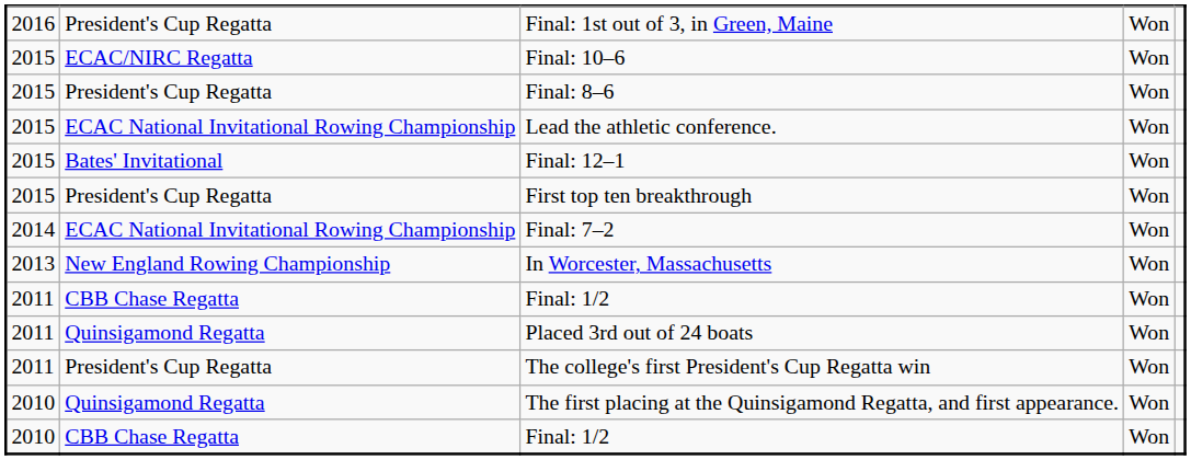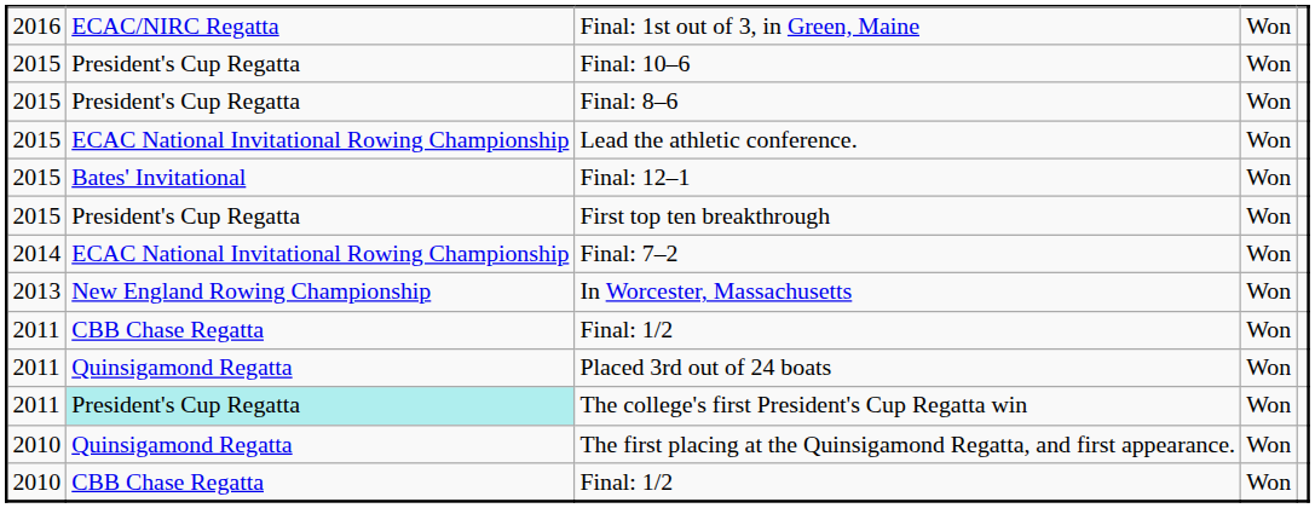 <table class="wikitable sortable" style="margin:0.5em 1em 0.5em 0; border:2px #000000 solid; border-collapse:collapse;" style="text-align:center">
 <tr>
 </tr>
 <tr>
 <td>2016</td>
-<td>President's Cup Regatta</td>
+<td><a href='#'>ECAC/NIRC Regatta</a></td>
 <td>Final: 1st out of 3, in <a href='#'>Green, Maine</a></td>
 <td>Won</td>
 <td></td>
 </tr>
 <tr>
 <td>2015</td>
-<td><a href='#'>ECAC/NIRC Regatta</a></td>
+<td>President's Cup Regatta</td>
 <td>Final: 10–6</td>
 <td>Won</td>
 <td></td>
 </tr>
 <tr>
 <td>2015</td>
 <td>President's Cup Regatta</td>
 <td>Final: 8–6</td>
 <td>Won</td>
 <td></td>
 </tr>
 <tr>
 <td>2015</td>
 <td><a href='#'>ECAC National Invitational Rowing Championship</a></td>
 <td>Lead the athletic conference.</td>
 <td>Won</td>
 <td></td>
 </tr>
 <tr>
 <td>2015</td>
 <td><a href='#'>Bates' Invitational</a></td>
 <td>Final: 12–1</td>
 <td>Won</td>
 <td></td>
 </tr>
 <tr>
 <td>2015</td>
 <td>President's Cup Regatta</td>
 <td>First top ten breakthrough</td>
 <td>Won</td>
 <td></td>
 </tr>
 <tr>
 <td>2014</td>
 <td><a href='#'>ECAC National Invitational Rowing Championship</a></td>
 <td>Final: 7–2</td>
 <td>Won</td>
 <td></td>
 </tr>
 <tr>
 <td>2013</td>
 <td><a href='#'>New England Rowing Championship</a></td>
 <td>In <a href='#'>Worcester, Massachusetts</a></td>
 <td>Won</td>
 <td></td>
 </tr>
 <tr>
 <td>2011</td>
 <td><a href='#'>CBB Chase Regatta</a></td>
 <td>Final: 1/2</td>
 <td>Won</td>
 <td></td>
 </tr>
 <tr>
 <td>2011</td>
 <td><a href='#'>Quinsigamond Regatta</a></td>
 <td>Placed 3rd out of 24 boats</td>
 <td>Won</td>
 <td></td>
 </tr>
 <tr>
 <td>2011</td>
-<td>President's Cup Regatta</td>
+<td style="background: paleturquoise;">President's Cup Regatta</td>
 <td>The college's first President's Cup Regatta win</td>
 <td>Won</td>
 <td></td>
 </tr>
 <tr>
 <td>2010</td>
 <td><a href='#'>Quinsigamond Regatta</a></td>
 <td>The first placing at the Quinsigamond Regatta, and first appearance.</td>
 <td>Won</td>
 <td></td>
 </tr>
 <tr>
 <td>2010</td>
 <td><a href='#'>CBB Chase Regatta</a></td>
 <td>Final: 1/2</td>
 <td>Won</td>
 <td></td>
 </tr>
 </table>
